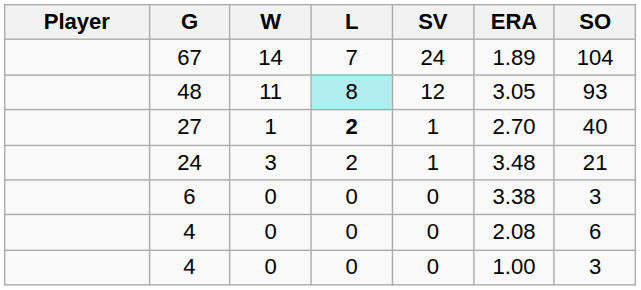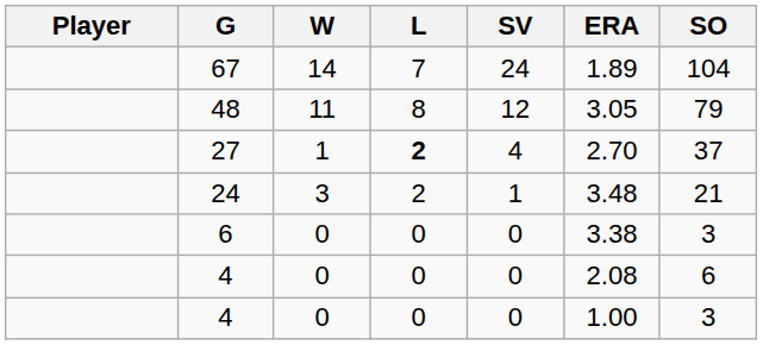 <table class="wikitable sortable">
 <tr>
 <th bgcolor="#DDDDFF" width="16%">Player</th>
 <th bgcolor="#DDDDFF" width="9%">G</th>
 <th bgcolor="#DDDDFF" width="9%">W</th>
 <th bgcolor="#DDDDFF" width="9%">L</th>
 <th bgcolor="#DDDDFF" width="9%">SV</th>
 <th bgcolor="#DDDDFF" width="9%">ERA</th>
 <th bgcolor="#DDDDFF" width="9%">SO</th>
 </tr>
 <tr align="center">
 <td></td>
 <td>67</td>
 <td>14</td>
 <td>7</td>
 <td>24</td>
 <td>1.89</td>
 <td>104</td>
 </tr>
 <tr align="center">
 <td></td>
 <td>48</td>
 <td>11</td>
-<td style="background: paleturquoise;">8</td>
+<td>8</td>
 <td>12</td>
 <td>3.05</td>
-<td>93</td>
+<td>79</td>
 </tr>
 <tr align="center">
 <td></td>
 <td>27</td>
 <td>1</td>
 <td><strong>2</strong></td>
-<td>1</td>
+<td>4</td>
 <td>2.70</td>
-<td>40</td>
+<td>37</td>
 </tr>
 <tr align="center">
 <td></td>
 <td>24</td>
 <td>3</td>
 <td>2</td>
 <td>1</td>
 <td>3.48</td>
 <td>21</td>
 </tr>
 <tr align="center">
 <td></td>
 <td>6</td>
 <td>0</td>
 <td>0</td>
 <td>0</td>
 <td>3.38</td>
 <td>3</td>
 </tr>
 <tr align="center">
 <td></td>
 <td>4</td>
 <td>0</td>
 <td>0</td>
 <td>0</td>
 <td>2.08</td>
 <td>6</td>
 </tr>
 <tr align="center">
 <td></td>
 <td>4</td>
 <td>0</td>
 <td>0</td>
 <td>0</td>
 <td>1.00</td>
 <td>3</td>
 </tr>
 </table>
